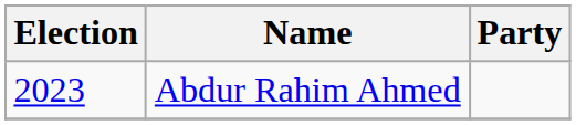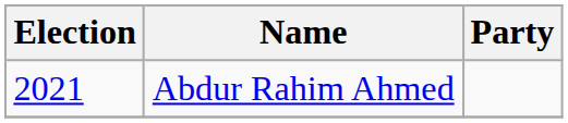 <table class="wikitable sortable">
 <tr>
 <th>Election</th>
 <th>Name</th>
 <th colspan=2>Party</th>
 </tr>
 <tr>
-<td><a href='#'>2023</a></td>
+<td><a href='#'>2021</a></td>
 <td><a href='#'>Abdur Rahim Ahmed</a></td>
 <td></td>
 </tr>
 <tr>
 </tr>
 </table>
